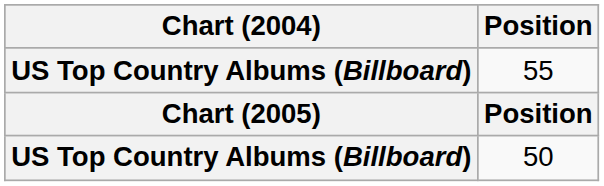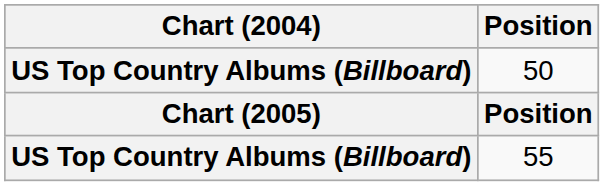 <table class="wikitable plainrowheaders" style="text-align:center">
 <tr>
 <th scope="col">Chart (2004)</th>
 <th scope="col">Position</th>
 </tr>
 <tr>
 <th scope="row">US Top Country Albums (<em>Billboard</em>)</th>
-<td>55</td>
+<td>50</td>
 </tr>
 <tr>
 <th scope="col">Chart (2005)</th>
 <th scope="col">Position</th>
 </tr>
 <tr>
 <th scope="row">US Top Country Albums (<em>Billboard</em>)</th>
-<td>50</td>
+<td>55</td>
 </tr>
 </table>
